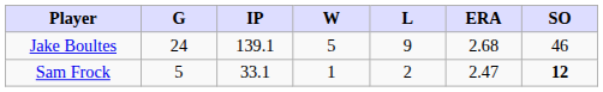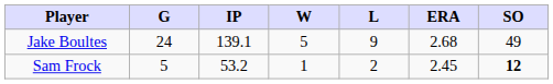 <table class="wikitable sortable">
 <tr>
 <th style="background:#ddf; width:16%;">Player</th>
 <th style="background:#ddf; width:9%;">G</th>
 <th style="background:#ddf; width:9%;">IP</th>
 <th style="background:#ddf; width:9%;">W</th>
 <th style="background:#ddf; width:9%;">L</th>
 <th style="background:#ddf; width:9%;">ERA</th>
 <th style="background:#ddf; width:9%;">SO</th>
 </tr>
 <tr align=center>
 <td><a href='#'>Jake Boultes</a></td>
 <td>24</td>
 <td>139.1</td>
 <td>5</td>
 <td>9</td>
 <td>2.68</td>
-<td>46</td>
+<td>49</td>
 </tr>
 <tr align=center>
 <td><a href='#'>Sam Frock</a></td>
 <td>5</td>
-<td>33.1</td>
+<td>53.2</td>
 <td>1</td>
 <td>2</td>
-<td>2.47</td>
+<td>2.45</td>
 <td><strong>12</strong></td>
 </tr>
 </table>
